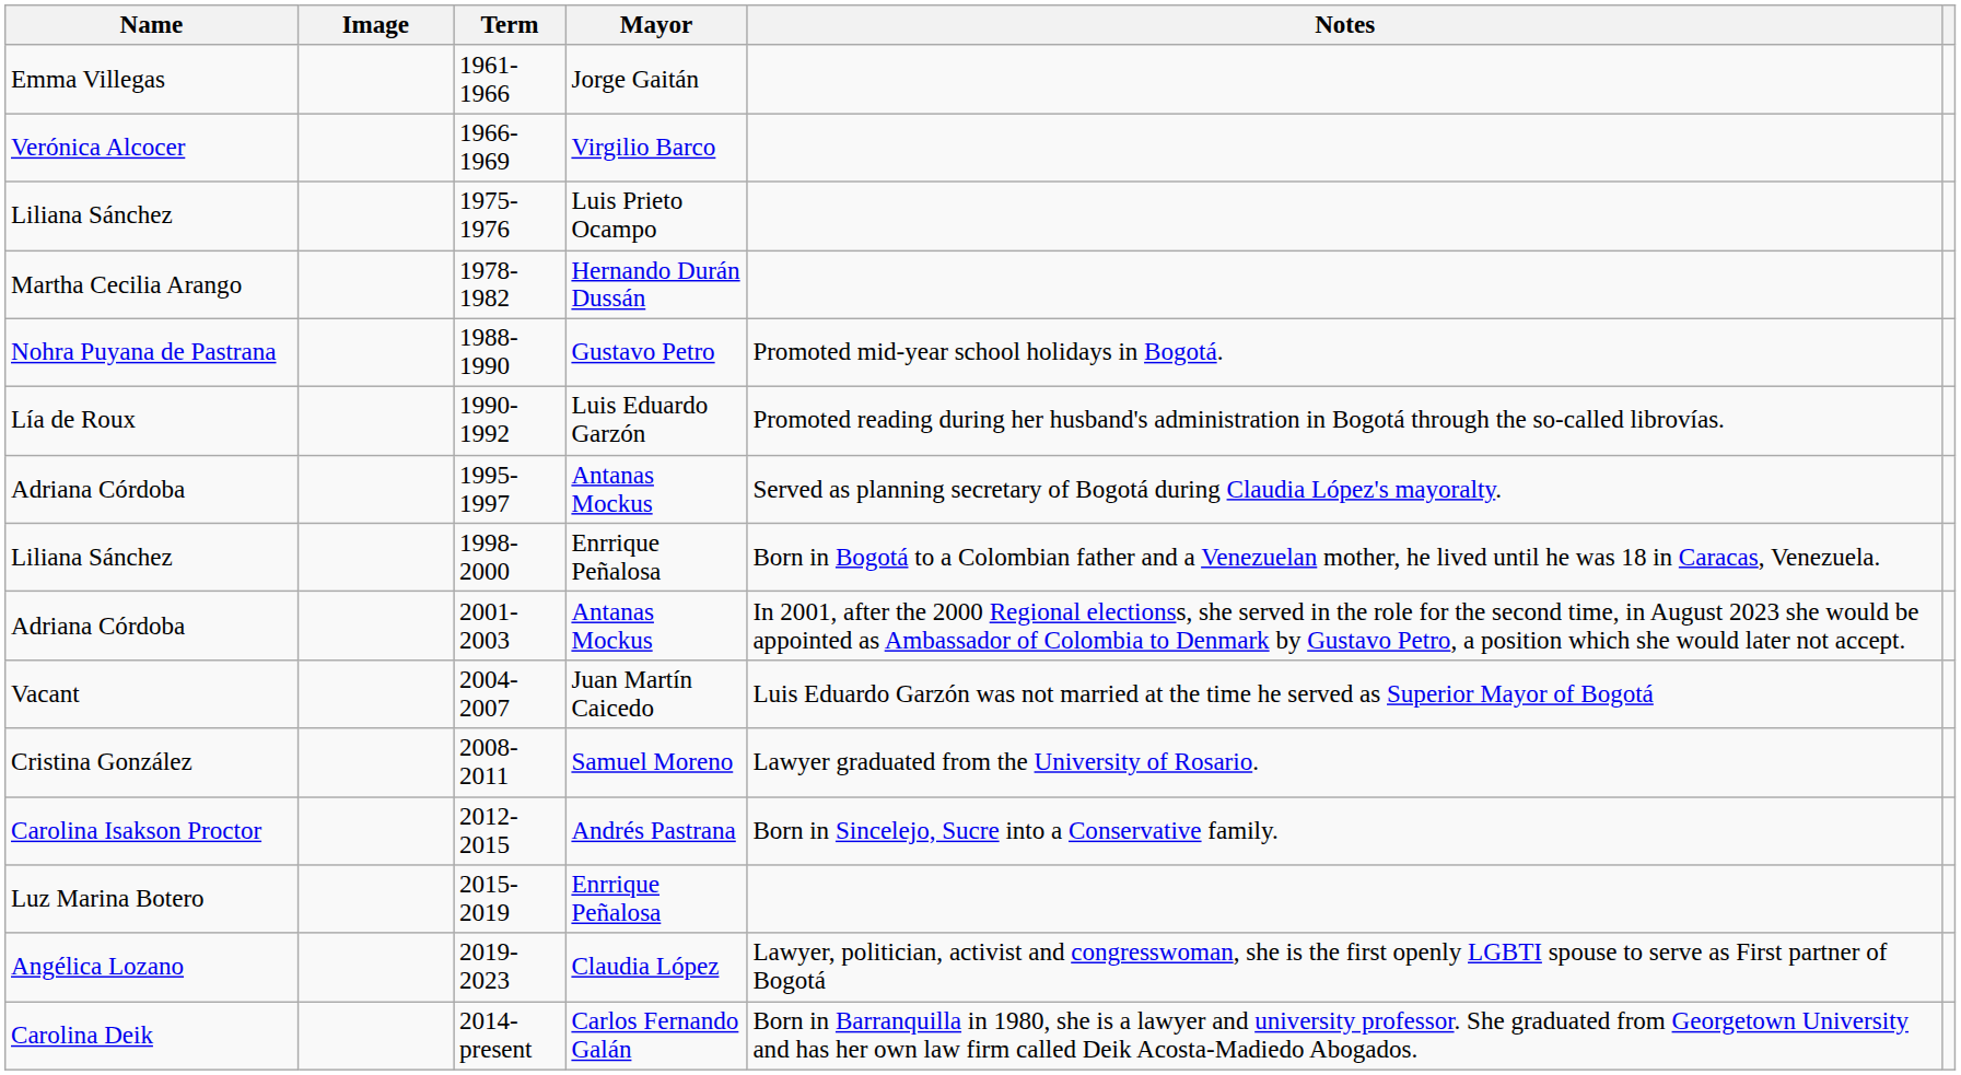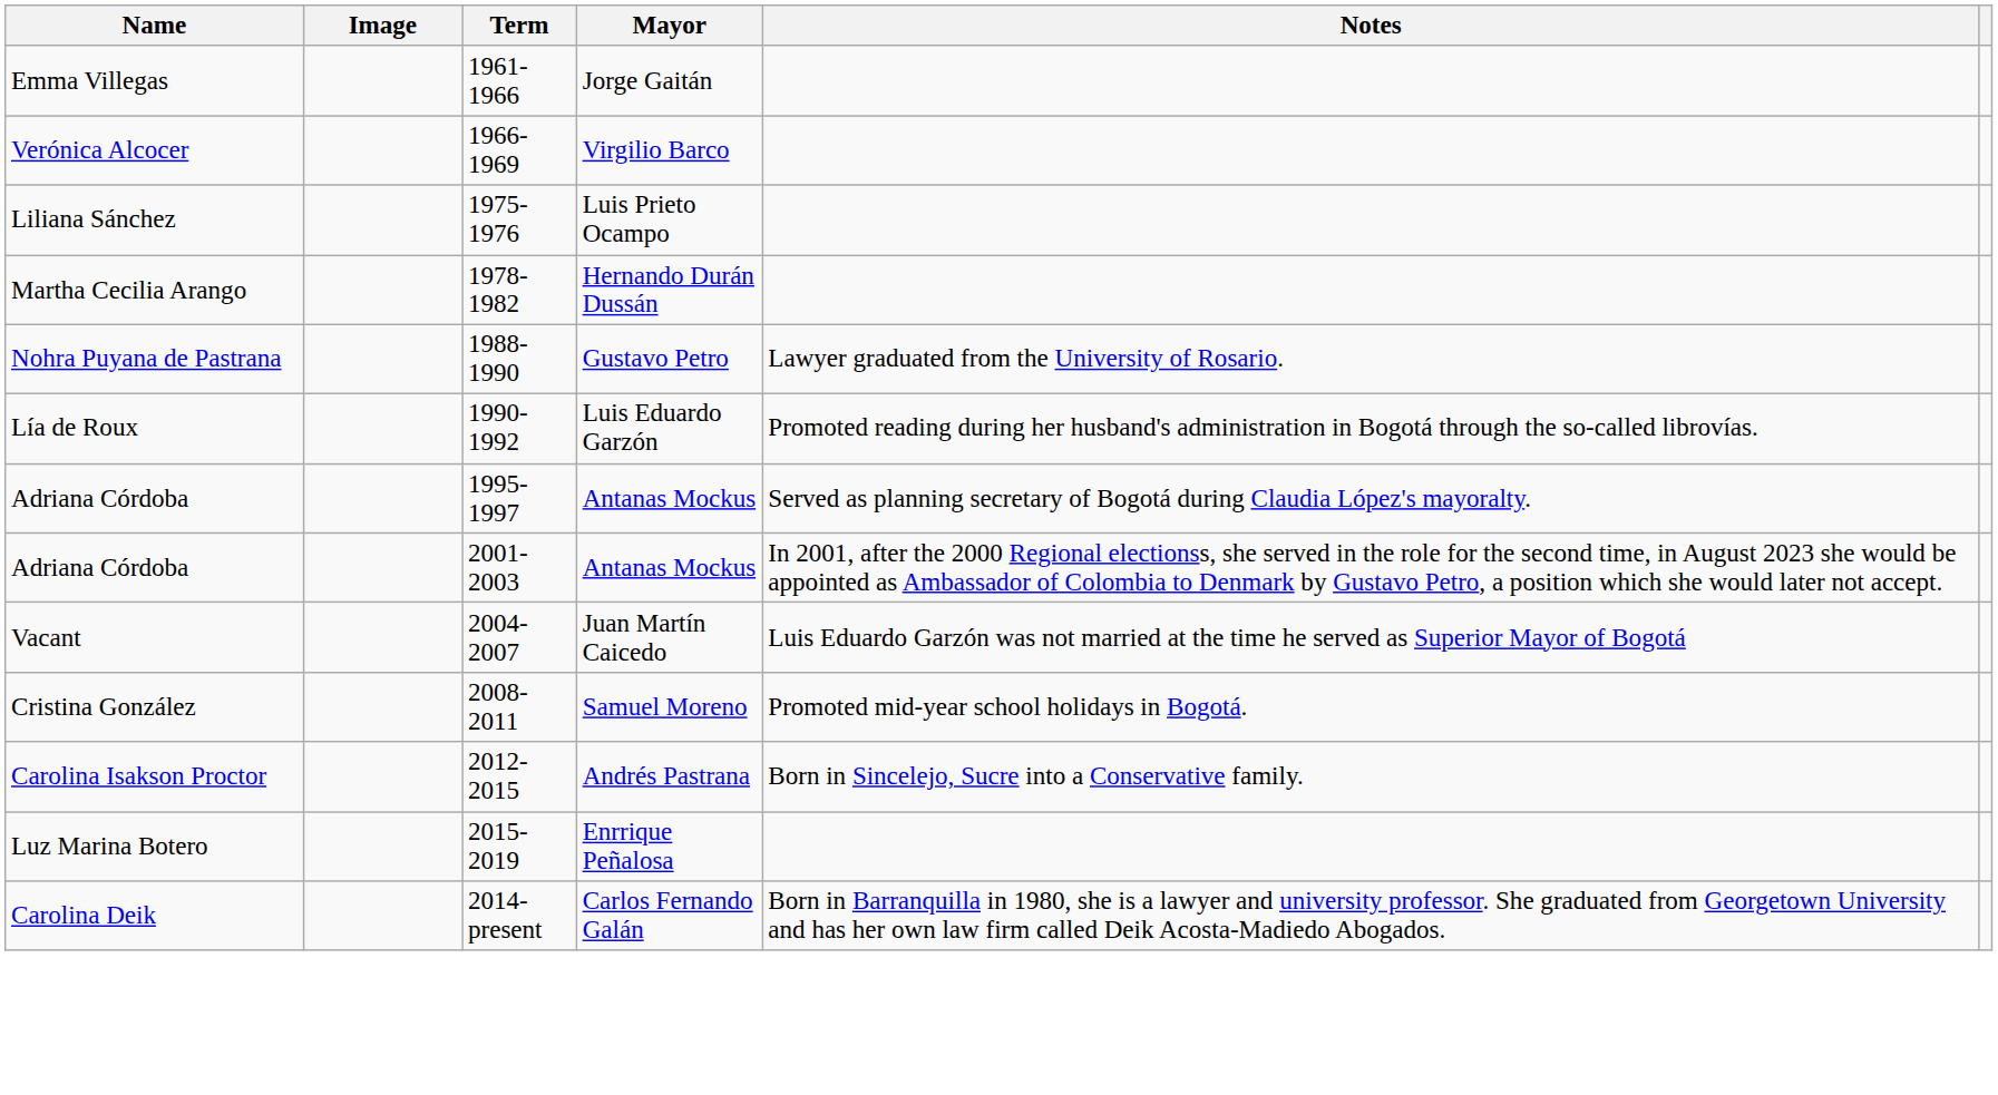 <table class="wikitable sortable" style="width:98%">
 <tr>
 <th scope="col" width = 15%>Name</th>
 <th scope="col" width = 8% class="unsortable">Image</th>
 <th scope="col" width =class="unsortable">Term</th>
 <th scope="col" width =>Mayor</th>
 <th scope="col" class="unsortable">Notes</th>
 <th scope="col" class="unsortable"></th>
 </tr>
 <tr>
 <td>Emma Villegas</td>
 <td></td>
 <td>1961-1966</td>
 <td>Jorge Gaitán</td>
 <td></td>
 <td></td>
 </tr>
 <tr>
 <td><a href='#'>Verónica Alcocer</a></td>
 <td></td>
 <td>1966-1969</td>
 <td><a href='#'>Virgilio Barco</a></td>
 <td></td>
 <td></td>
 </tr>
 <tr>
 <td>Liliana Sánchez</td>
 <td></td>
 <td>1975-1976</td>
 <td>Luis Prieto Ocampo</td>
 <td></td>
 <td></td>
 </tr>
 <tr>
 <td>Martha Cecilia Arango</td>
 <td></td>
 <td>1978-1982</td>
 <td><a href='#'>Hernando Durán Dussán</a></td>
 <td></td>
 <td></td>
 </tr>
 <tr>
 <td><a href='#'>Nohra Puyana de Pastrana</a></td>
 <td></td>
 <td>1988-1990</td>
 <td><a href='#'>Gustavo Petro</a></td>
-<td>Promoted mid-year school holidays in <a href='#'>Bogotá</a>.</td>
+<td>Lawyer graduated from the <a href='#'>University of Rosario</a>.</td>
 <td></td>
 </tr>
 <tr>
 <td>Lía de Roux</td>
 <td></td>
 <td>1990-1992</td>
 <td>Luis Eduardo Garzón</td>
 <td>Promoted reading during her husband's administration in Bogotá through the so-called librovías.</td>
 <td></td>
 </tr>
 <tr>
 <td>Adriana Córdoba</td>
 <td></td>
 <td>1995-1997</td>
 <td><a href='#'>Antanas Mockus</a></td>
 <td>Served as planning secretary of Bogotá during <a href='#'>Claudia López's mayoralty</a>.</td>
-<td></td>
-</tr>
-<tr>
-<td>Liliana Sánchez</td>
-<td></td>
-<td>1998-2000</td>
-<td>Enrrique Peñalosa</td>
-<td>Born in <a href='#'>Bogotá</a> to a Colombian father and a <a href='#'>Venezuelan</a> mother, he lived until he was 18 in <a href='#'>Caracas</a>, Venezuela.</td>
 <td></td>
 </tr>
 <tr>
 <td>Adriana Córdoba</td>
 <td></td>
 <td>2001-2003</td>
 <td><a href='#'>Antanas Mockus</a></td>
 <td>In 2001, after the 2000 <a href='#'>Regional elections</a>s, she served in the role for the second time, in August 2023 she would be appointed as <a href='#'>Ambassador of Colombia to Denmark</a> by <a href='#'>Gustavo Petro</a>, a position which she would later not accept.</td>
 <td></td>
 </tr>
 <tr>
 <td>Vacant</td>
 <td></td>
 <td>2004-2007</td>
 <td>Juan Martín Caicedo</td>
 <td>Luis Eduardo Garzón was not married at the time he served as <a href='#'>Superior Mayor of Bogotá</a></td>
 <td></td>
 </tr>
 <tr>
 <td>Cristina González</td>
 <td></td>
 <td>2008-2011</td>
 <td><a href='#'>Samuel Moreno</a></td>
-<td>Lawyer graduated from the <a href='#'>University of Rosario</a>.</td>
+<td>Promoted mid-year school holidays in <a href='#'>Bogotá</a>.</td>
 <td></td>
 </tr>
 <tr>
 <td><a href='#'>Carolina Isakson Proctor</a></td>
 <td></td>
 <td>2012-2015</td>
 <td><a href='#'>Andrés Pastrana</a></td>
 <td>Born in <a href='#'>Sincelejo, Sucre</a> into a <a href='#'>Conservative</a> family.</td>
 <td></td>
 </tr>
 <tr>
 <td>Luz Marina Botero</td>
 <td></td>
 <td>2015-2019</td>
 <td><a href='#'>Enrrique Peñalosa</a></td>
 <td></td>
 <td></td>
 </tr>
 <tr>
-<td><a href='#'>Angélica Lozano</a></td>
-<td></td>
-<td>2019-2023</td>
-<td><a href='#'>Claudia López</a></td>
-<td>Lawyer, politician, activist and <a href='#'>congresswoman</a>, she is the first openly <a href='#'>LGBTI</a> spouse to serve as First partner of Bogotá</td>
-<td></td>
-</tr>
-<tr>
 <td><a href='#'>Carolina Deik</a></td>
 <td></td>
 <td>2014-present</td>
 <td><a href='#'>Carlos Fernando Galán</a></td>
 <td>Born in <a href='#'>Barranquilla</a> in 1980, she is a lawyer and <a href='#'>university professor</a>. She graduated from <a href='#'>Georgetown University</a> and has her own law firm called Deik Acosta-Madiedo Abogados.</td>
 <td></td>
 </tr>
 </table>
